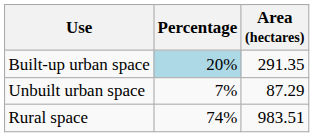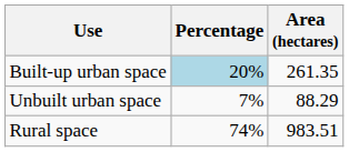 <table class="wikitable">
 <tr>
 <th>Use</th>
 <th>Percentage</th>
 <th>Area<br> <small>(hectares)</small></th>
 </tr>
 <tr>
 <td align="left">Built-up urban space</td>
 <td align="right" style="background: lightblue;">20%</td>
-<td align="right">291.35</td>
+<td align="right">261.35</td>
 </tr>
 <tr>
 <td align="left">Unbuilt urban space</td>
 <td align="right">7%</td>
-<td align="right">87.29</td>
+<td align="right">88.29</td>
 </tr>
 <tr>
 <td align="left">Rural space</td>
 <td align="right">74%</td>
 <td align="right">983.51</td>
 </tr>
 </table>
